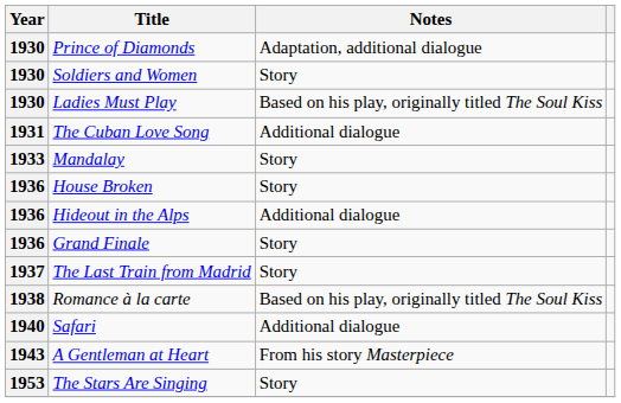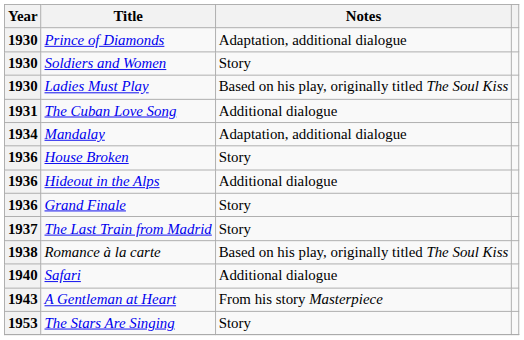 <table class="wikitable plainrowheaders sortable">
 <tr>
 <th scope="col">Year</th>
 <th scope="col">Title</th>
 <th scope="col" class="unsortable">Notes</th>
 <th scope="col" class="unsortable"></th>
 </tr>
 <tr>
 <th scope="row">1930</th>
 <td><em><a href='#'>Prince of Diamonds</a></em></td>
 <td>Adaptation, additional dialogue</td>
 <td style="text-align=center;"></td>
 </tr>
 <tr>
 <th scope="row">1930</th>
 <td><em><a href='#'>Soldiers and Women</a></em></td>
 <td>Story</td>
 <td style="text-align=center;"></td>
 </tr>
 <tr>
 <th scope="row">1930</th>
 <td><em><a href='#'>Ladies Must Play</a></em></td>
 <td>Based on his play, originally titled <em>The Soul Kiss</em></td>
 <td style="text-align=center;"></td>
 </tr>
 <tr>
 <th scope="row">1931</th>
 <td><em><a href='#'>The Cuban Love Song</a></em></td>
 <td>Additional dialogue</td>
 <td style="text-align=center;"></td>
 </tr>
 <tr>
-<th scope="row">1933</th>
+<th scope="row">1934</th>
 <td><em><a href='#'>Mandalay</a></em></td>
-<td>Story</td>
+<td>Adaptation, additional dialogue</td>
 <td style="text-align=center;"></td>
 </tr>
 <tr>
 <th scope="row">1936</th>
 <td><em><a href='#'>House Broken</a></em></td>
 <td>Story</td>
 <td style="text-align=center;"></td>
 </tr>
 <tr>
 <th scope="row">1936</th>
 <td><em><a href='#'>Hideout in the Alps</a></em></td>
 <td>Additional dialogue</td>
 <td style="text-align=center;"></td>
 </tr>
 <tr>
 <th scope="row">1936</th>
 <td><em><a href='#'>Grand Finale</a></em></td>
 <td>Story</td>
 <td style="text-align=center;"></td>
 </tr>
 <tr>
 <th scope="row">1937</th>
 <td><em><a href='#'>The Last Train from Madrid</a></em></td>
 <td>Story</td>
 <td style="text-align=center;"></td>
 </tr>
 <tr>
 <th scope="row">1938</th>
 <td><em>Romance à la carte</em></td>
 <td>Based on his play, originally titled <em>The Soul Kiss</em></td>
 <td style="text-align=center;"></td>
 </tr>
 <tr>
 <th scope="row">1940</th>
 <td><em><a href='#'>Safari</a></em></td>
 <td>Additional dialogue</td>
 <td style="text-align=center;"></td>
 </tr>
 <tr>
 <th scope="row">1943</th>
 <td><em><a href='#'>A Gentleman at Heart</a></em></td>
 <td>From his story <em>Masterpiece</em></td>
 <td style="text-align=center;"></td>
 </tr>
 <tr>
 <th scope="row">1953</th>
 <td><em><a href='#'>The Stars Are Singing</a></em></td>
 <td>Story</td>
 <td style="text-align=center;"></td>
 </tr>
 <tr>
 </tr>
 </table>
